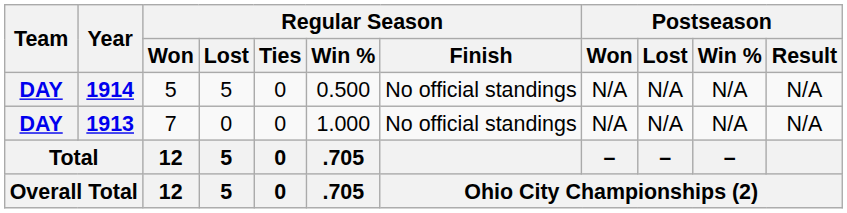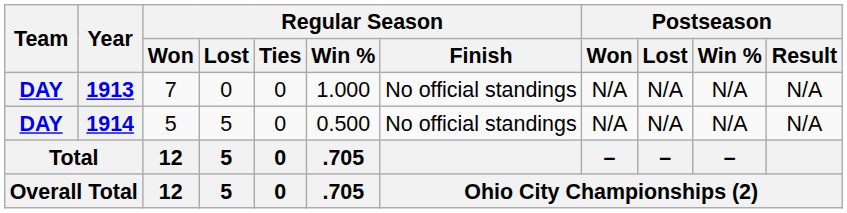 <table class="wikitable" style="font-size: 95%; text-align:center;">
 <tr>
 <th rowspan="2">Team</th>
 <th rowspan="2">Year</th>
 <th colspan="5">Regular Season</th>
 <th colspan="4">Postseason</th>
 </tr>
 <tr>
 <th>Won</th>
 <th>Lost</th>
 <th>Ties</th>
 <th>Win %</th>
 <th>Finish</th>
 <th>Won</th>
 <th>Lost</th>
 <th>Win %</th>
 <th>Result</th>
 </tr>
 <tr>
 <th><a href='#'>DAY</a></th>
-<th><a href='#'>1914</a></th>
-<td>5</td>
-<td>5</td>
+<th><a href='#'>1913</a></th>
+<td>7</td>
 <td>0</td>
-<td>0.500</td>
+<td>0</td>
+<td>1.000</td>
 <td>No official standings</td>
 <td>N/A</td>
 <td>N/A</td>
 <td>N/A</td>
 <td>N/A</td>
 </tr>
 <tr>
 <th><a href='#'>DAY</a></th>
-<th><a href='#'>1913</a></th>
-<td>7</td>
+<th><a href='#'>1914</a></th>
+<td>5</td>
+<td>5</td>
 <td>0</td>
-<td>0</td>
-<td>1.000</td>
+<td>0.500</td>
 <td>No official standings</td>
 <td>N/A</td>
 <td>N/A</td>
 <td>N/A</td>
 <td>N/A</td>
 </tr>
 <tr>
 <th colspan="2">Total</th>
 <th>12</th>
 <th>5</th>
 <th>0</th>
 <th>.705</th>
 <th></th>
 <th>–</th>
 <th>–</th>
 <th>–</th>
 <th></th>
 </tr>
 <tr>
 <th colspan="2">Overall Total</th>
 <th>12</th>
 <th>5</th>
 <th>0</th>
 <th>.705</th>
 <th colspan="5">Ohio City Championships (2)</th>
 </tr>
 </table>
